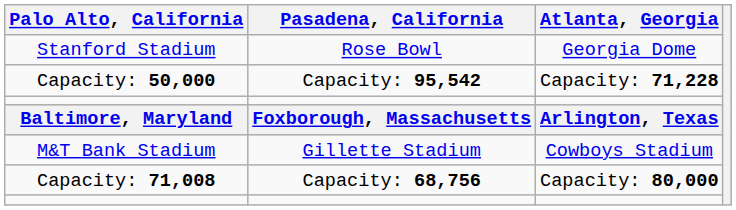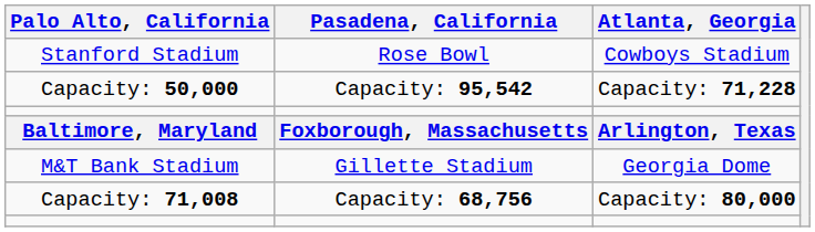 <table class="wikitable" style="text-align:center">
 <tr>
 <th><a href='#'>Palo Alto</a>, <a href='#'>California</a></th>
 <th><a href='#'>Pasadena</a>, <a href='#'>California</a></th>
 <th><a href='#'>Atlanta</a>, <a href='#'>Georgia</a></th>
 <th rowspan="8"></th>
 </tr>
 <tr>
 <td><a href='#'>Stanford Stadium</a></td>
 <td><a href='#'>Rose Bowl</a></td>
-<td><a href='#'>Georgia Dome</a></td>
+<td><a href='#'>Cowboys Stadium</a></td>
 </tr>
 <tr>
 <td>Capacity: <strong>50,000</strong></td>
 <td>Capacity: <strong>95,542</strong></td>
 <td>Capacity: <strong>71,228</strong></td>
 </tr>
 <tr>
 <td></td>
 <td></td>
 <td></td>
 </tr>
 <tr>
 <th><a href='#'>Baltimore</a>, <a href='#'>Maryland</a></th>
 <th><a href='#'>Foxborough</a>, <a href='#'>Massachusetts</a></th>
 <th><a href='#'>Arlington</a>, <a href='#'>Texas</a></th>
 </tr>
 <tr>
 <td><a href='#'>M&T Bank Stadium</a></td>
 <td><a href='#'>Gillette Stadium</a></td>
-<td><a href='#'>Cowboys Stadium</a></td>
+<td><a href='#'>Georgia Dome</a></td>
 </tr>
 <tr>
 <td>Capacity: <strong>71,008</strong></td>
 <td>Capacity: <strong>68,756</strong></td>
 <td>Capacity: <strong>80,000</strong></td>
 </tr>
 <tr>
 <td></td>
 <td></td>
 <td></td>
 </tr>
 </table>
